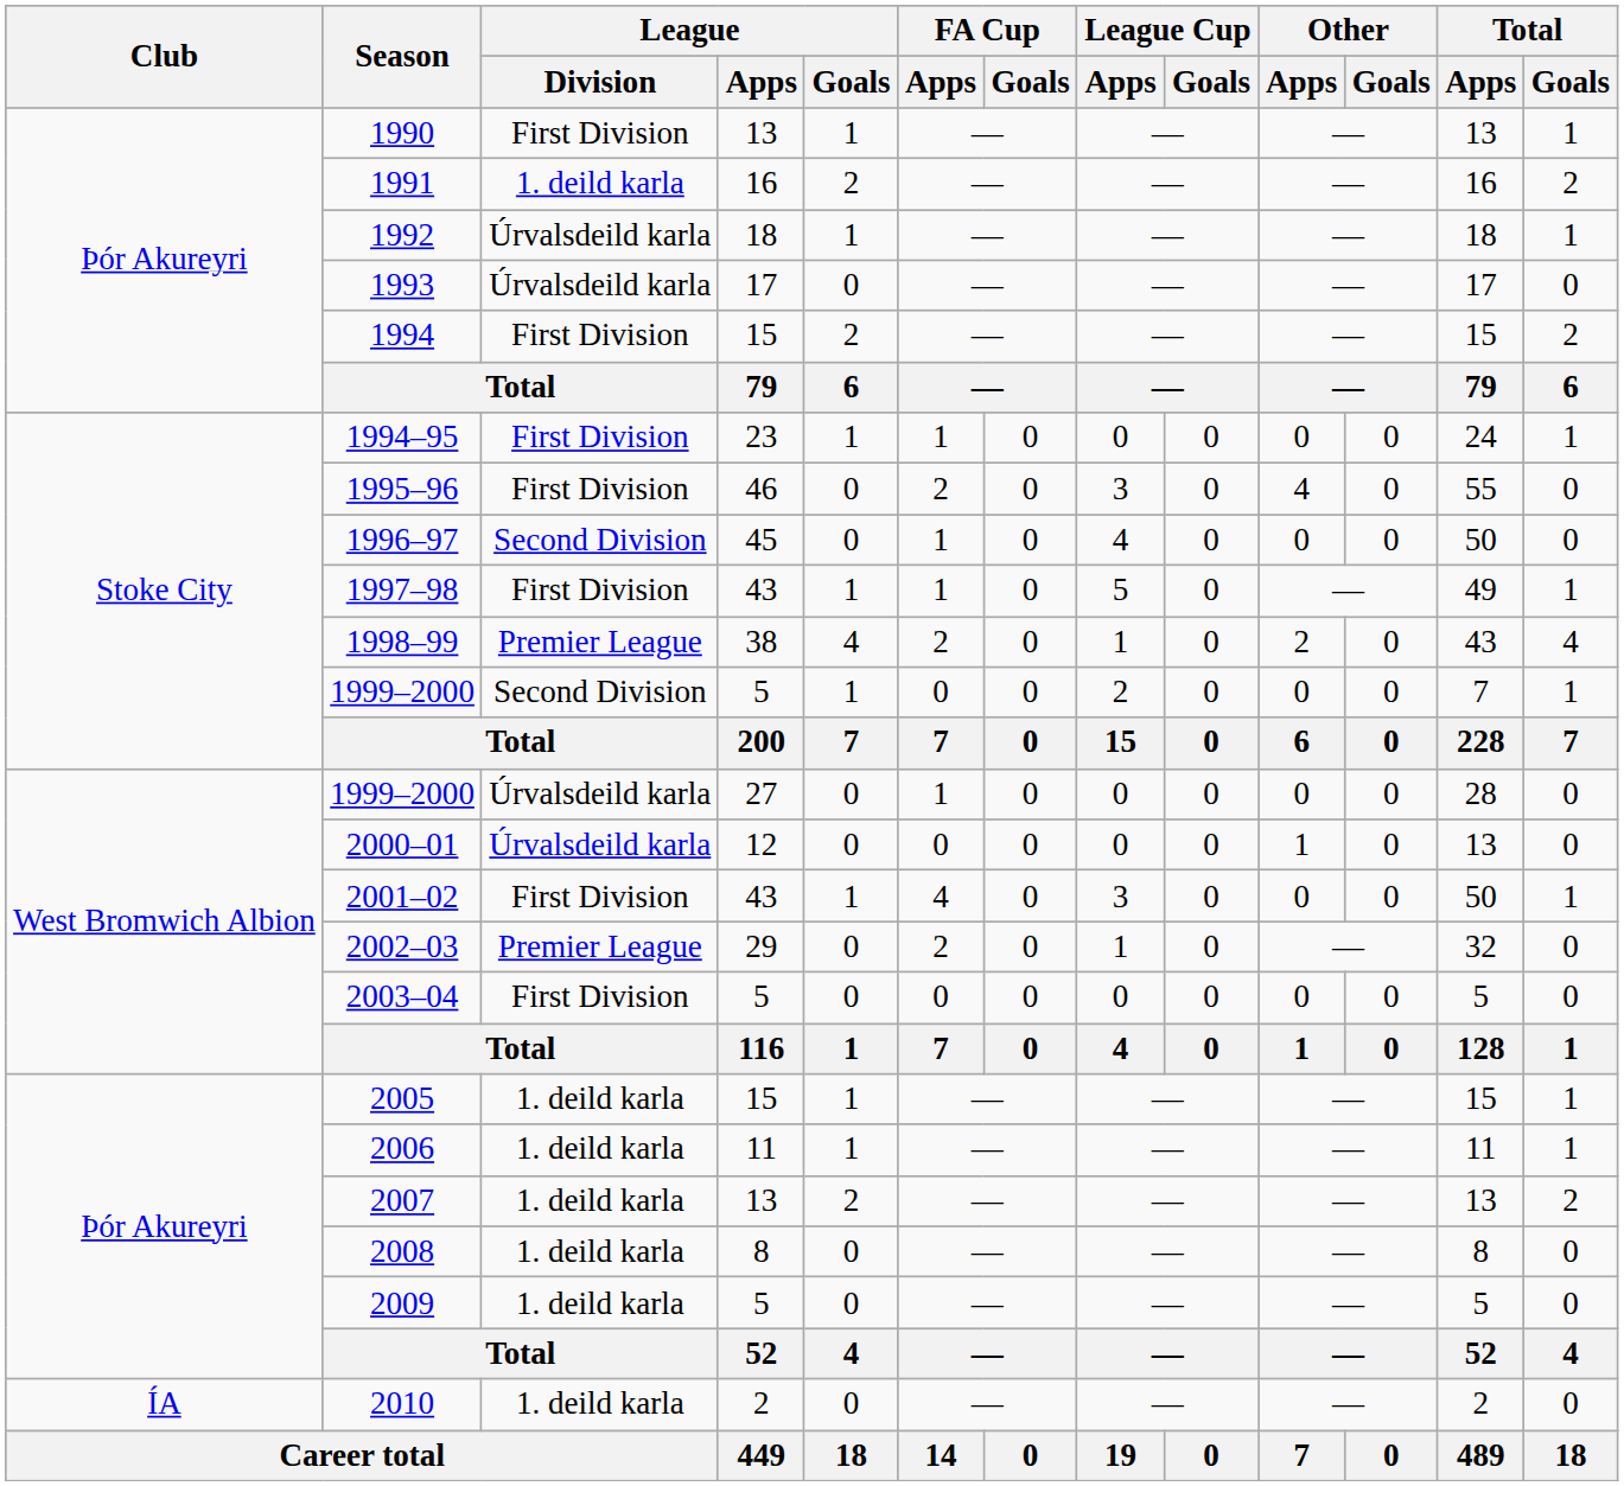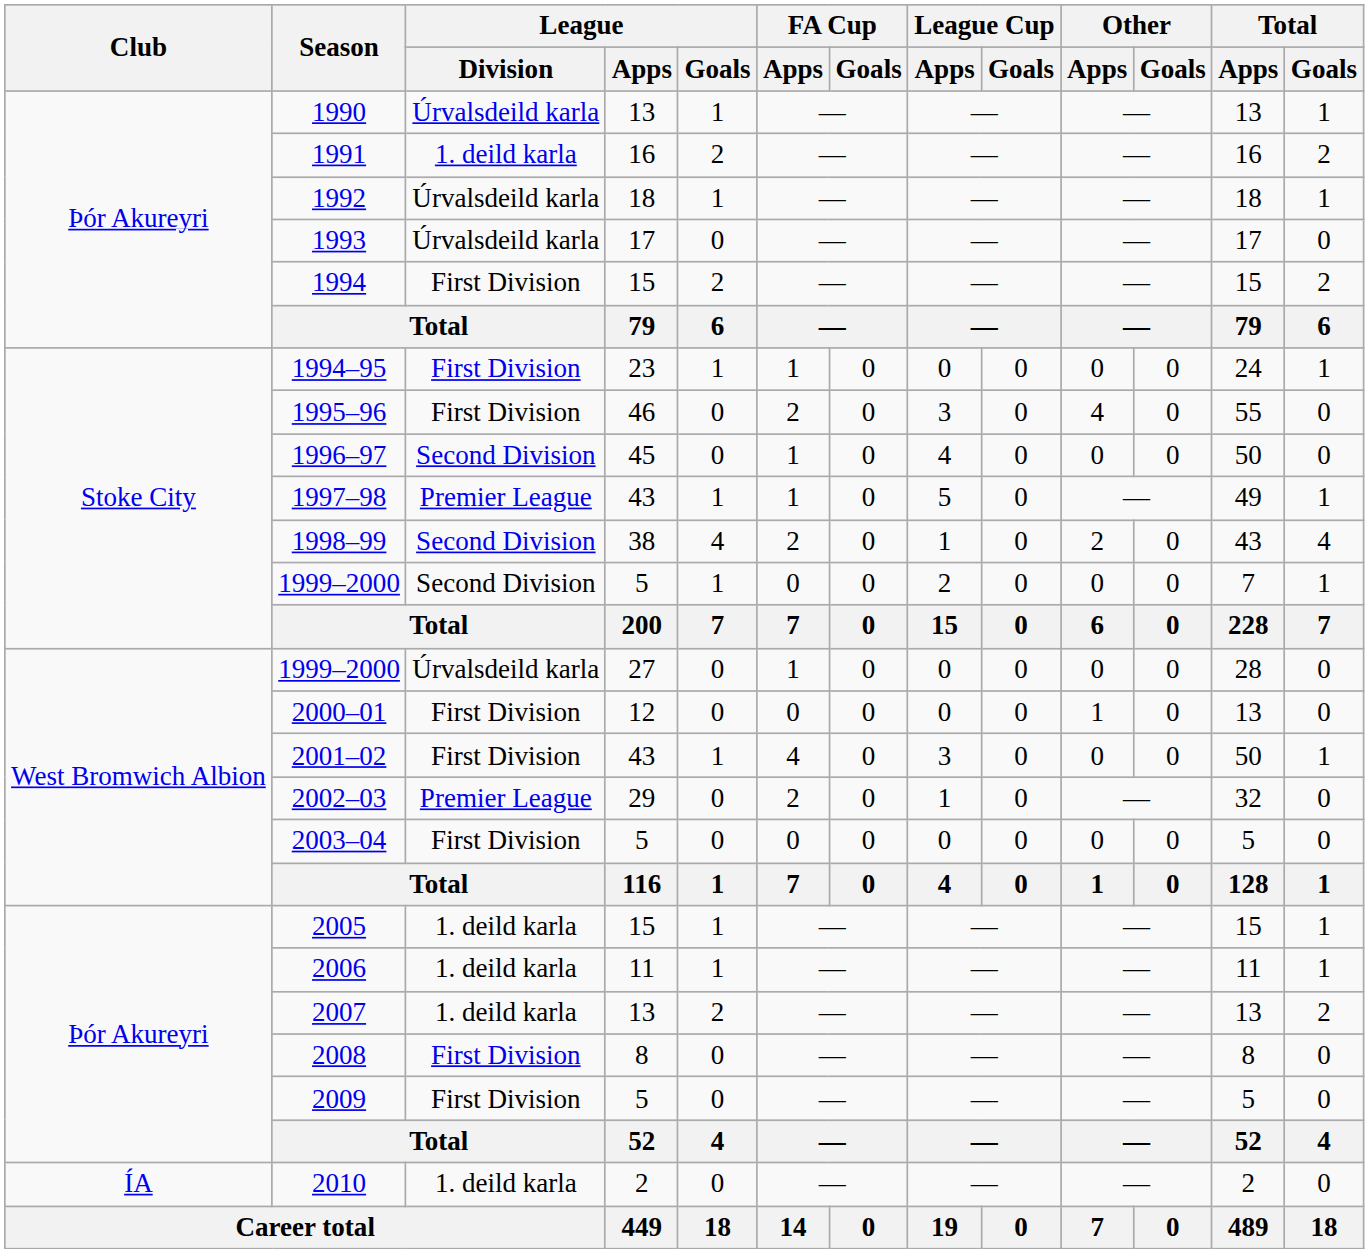 <table class="wikitable" style="text-align: center;">
 <tr>
 <th rowspan="2">Club</th>
 <th rowspan="2">Season</th>
 <th colspan="3">League</th>
 <th colspan="2">FA Cup</th>
 <th colspan="2">League Cup</th>
 <th colspan="2">Other</th>
 <th colspan="2">Total</th>
 </tr>
 <tr>
 <th>Division</th>
 <th>Apps</th>
 <th>Goals</th>
 <th>Apps</th>
 <th>Goals</th>
 <th>Apps</th>
 <th>Goals</th>
 <th>Apps</th>
 <th>Goals</th>
 <th>Apps</th>
 <th>Goals</th>
 </tr>
 <tr>
 <td rowspan=6><a href='#'>Þór Akureyri</a></td>
 <td><a href='#'>1990</a></td>
-<td>First Division</td>
+<td><a href='#'>Úrvalsdeild karla</a></td>
 <td>13</td>
 <td>1</td>
 <td colspan="2">—</td>
 <td colspan="2">—</td>
 <td colspan="2">—</td>
 <td>13</td>
 <td>1</td>
 </tr>
 <tr>
 <td><a href='#'>1991</a></td>
 <td><a href='#'>1. deild karla</a></td>
 <td>16</td>
 <td>2</td>
 <td colspan="2">—</td>
 <td colspan="2">—</td>
 <td colspan="2">—</td>
 <td>16</td>
 <td>2</td>
 </tr>
 <tr>
 <td><a href='#'>1992</a></td>
 <td>Úrvalsdeild karla</td>
 <td>18</td>
 <td>1</td>
 <td colspan="2">—</td>
 <td colspan="2">—</td>
 <td colspan="2">—</td>
 <td>18</td>
 <td>1</td>
 </tr>
 <tr>
 <td><a href='#'>1993</a></td>
 <td>Úrvalsdeild karla</td>
 <td>17</td>
 <td>0</td>
 <td colspan="2">—</td>
 <td colspan="2">—</td>
 <td colspan="2">—</td>
 <td>17</td>
 <td>0</td>
 </tr>
 <tr>
 <td><a href='#'>1994</a></td>
 <td>First Division</td>
 <td>15</td>
 <td>2</td>
 <td colspan="2">—</td>
 <td colspan="2">—</td>
 <td colspan="2">—</td>
 <td>15</td>
 <td>2</td>
 </tr>
 <tr>
 <th colspan=2>Total</th>
 <th>79</th>
 <th>6</th>
 <th colspan="2">—</th>
 <th colspan="2">—</th>
 <th colspan="2">—</th>
 <th>79</th>
 <th>6</th>
 </tr>
 <tr>
 <td rowspan="7"><a href='#'>Stoke City</a></td>
 <td><a href='#'>1994–95</a></td>
 <td><a href='#'>First Division</a></td>
 <td>23</td>
 <td>1</td>
 <td>1</td>
 <td>0</td>
 <td>0</td>
 <td>0</td>
 <td>0</td>
 <td>0</td>
 <td>24</td>
 <td>1</td>
 </tr>
 <tr>
 <td><a href='#'>1995–96</a></td>
 <td>First Division</td>
 <td>46</td>
 <td>0</td>
 <td>2</td>
 <td>0</td>
 <td>3</td>
 <td>0</td>
 <td>4</td>
 <td>0</td>
 <td>55</td>
 <td>0</td>
 </tr>
 <tr>
 <td><a href='#'>1996–97</a></td>
 <td><a href='#'>Second Division</a></td>
 <td>45</td>
 <td>0</td>
 <td>1</td>
 <td>0</td>
 <td>4</td>
 <td>0</td>
 <td>0</td>
 <td>0</td>
 <td>50</td>
 <td>0</td>
 </tr>
 <tr>
 <td><a href='#'>1997–98</a></td>
-<td>First Division</td>
+<td><a href='#'>Premier League</a></td>
 <td>43</td>
 <td>1</td>
 <td>1</td>
 <td>0</td>
 <td>5</td>
 <td>0</td>
 <td colspan="2">—</td>
 <td>49</td>
 <td>1</td>
 </tr>
 <tr>
 <td><a href='#'>1998–99</a></td>
-<td><a href='#'>Premier League</a></td>
+<td><a href='#'>Second Division</a></td>
 <td>38</td>
 <td>4</td>
 <td>2</td>
 <td>0</td>
 <td>1</td>
 <td>0</td>
 <td>2</td>
 <td>0</td>
 <td>43</td>
 <td>4</td>
 </tr>
 <tr>
 <td><a href='#'>1999–2000</a></td>
 <td>Second Division</td>
 <td>5</td>
 <td>1</td>
 <td>0</td>
 <td>0</td>
 <td>2</td>
 <td>0</td>
 <td>0</td>
 <td>0</td>
 <td>7</td>
 <td>1</td>
 </tr>
 <tr>
 <th colspan="2">Total</th>
 <th>200</th>
 <th>7</th>
 <th>7</th>
 <th>0</th>
 <th>15</th>
 <th>0</th>
 <th>6</th>
 <th>0</th>
 <th>228</th>
 <th>7</th>
 </tr>
 <tr>
 <td rowspan="6"><a href='#'>West Bromwich Albion</a></td>
 <td><a href='#'>1999–2000</a></td>
 <td>Úrvalsdeild karla</td>
 <td>27</td>
 <td>0</td>
 <td>1</td>
 <td>0</td>
 <td>0</td>
 <td>0</td>
 <td>0</td>
 <td>0</td>
 <td>28</td>
 <td>0</td>
 </tr>
 <tr>
 <td><a href='#'>2000–01</a></td>
-<td><a href='#'>Úrvalsdeild karla</a></td>
+<td>First Division</td>
 <td>12</td>
 <td>0</td>
 <td>0</td>
 <td>0</td>
 <td>0</td>
 <td>0</td>
 <td>1</td>
 <td>0</td>
 <td>13</td>
 <td>0</td>
 </tr>
 <tr>
 <td><a href='#'>2001–02</a></td>
 <td>First Division</td>
 <td>43</td>
 <td>1</td>
 <td>4</td>
 <td>0</td>
 <td>3</td>
 <td>0</td>
 <td>0</td>
 <td>0</td>
 <td>50</td>
 <td>1</td>
 </tr>
 <tr>
 <td><a href='#'>2002–03</a></td>
 <td><a href='#'>Premier League</a></td>
 <td>29</td>
 <td>0</td>
 <td>2</td>
 <td>0</td>
 <td>1</td>
 <td>0</td>
 <td colspan="2">—</td>
 <td>32</td>
 <td>0</td>
 </tr>
 <tr>
 <td><a href='#'>2003–04</a></td>
 <td>First Division</td>
 <td>5</td>
 <td>0</td>
 <td>0</td>
 <td>0</td>
 <td>0</td>
 <td>0</td>
 <td>0</td>
 <td>0</td>
 <td>5</td>
 <td>0</td>
 </tr>
 <tr>
 <th colspan="2">Total</th>
 <th>116</th>
 <th>1</th>
 <th>7</th>
 <th>0</th>
 <th>4</th>
 <th>0</th>
 <th>1</th>
 <th>0</th>
 <th>128</th>
 <th>1</th>
 </tr>
 <tr>
 <td rowspan=6><a href='#'>Þór Akureyri</a></td>
 <td><a href='#'>2005</a></td>
 <td>1. deild karla</td>
 <td>15</td>
 <td>1</td>
 <td colspan="2">—</td>
 <td colspan="2">—</td>
 <td colspan="2">—</td>
 <td>15</td>
 <td>1</td>
 </tr>
 <tr>
 <td><a href='#'>2006</a></td>
 <td>1. deild karla</td>
 <td>11</td>
 <td>1</td>
 <td colspan="2">—</td>
 <td colspan="2">—</td>
 <td colspan="2">—</td>
 <td>11</td>
 <td>1</td>
 </tr>
 <tr>
 <td><a href='#'>2007</a></td>
 <td>1. deild karla</td>
 <td>13</td>
 <td>2</td>
 <td colspan="2">—</td>
 <td colspan="2">—</td>
 <td colspan="2">—</td>
 <td>13</td>
 <td>2</td>
 </tr>
 <tr>
 <td><a href='#'>2008</a></td>
-<td>1. deild karla</td>
+<td><a href='#'>First Division</a></td>
 <td>8</td>
 <td>0</td>
 <td colspan="2">—</td>
 <td colspan="2">—</td>
 <td colspan="2">—</td>
 <td>8</td>
 <td>0</td>
 </tr>
 <tr>
 <td><a href='#'>2009</a></td>
-<td>1. deild karla</td>
+<td>First Division</td>
 <td>5</td>
 <td>0</td>
 <td colspan="2">—</td>
 <td colspan="2">—</td>
 <td colspan="2">—</td>
 <td>5</td>
 <td>0</td>
 </tr>
 <tr>
 <th colspan=2>Total</th>
 <th>52</th>
 <th>4</th>
 <th colspan="2">—</th>
 <th colspan="2">—</th>
 <th colspan="2">—</th>
 <th>52</th>
 <th>4</th>
 </tr>
 <tr>
 <td><a href='#'>ÍA</a></td>
 <td><a href='#'>2010</a></td>
 <td>1. deild karla</td>
 <td>2</td>
 <td>0</td>
 <td colspan="2">—</td>
 <td colspan="2">—</td>
 <td colspan="2">—</td>
 <td>2</td>
 <td>0</td>
 </tr>
 <tr>
 <th colspan="3">Career total</th>
 <th>449</th>
 <th>18</th>
 <th>14</th>
 <th>0</th>
 <th>19</th>
 <th>0</th>
 <th>7</th>
 <th>0</th>
 <th>489</th>
 <th>18</th>
 </tr>
 </table>
